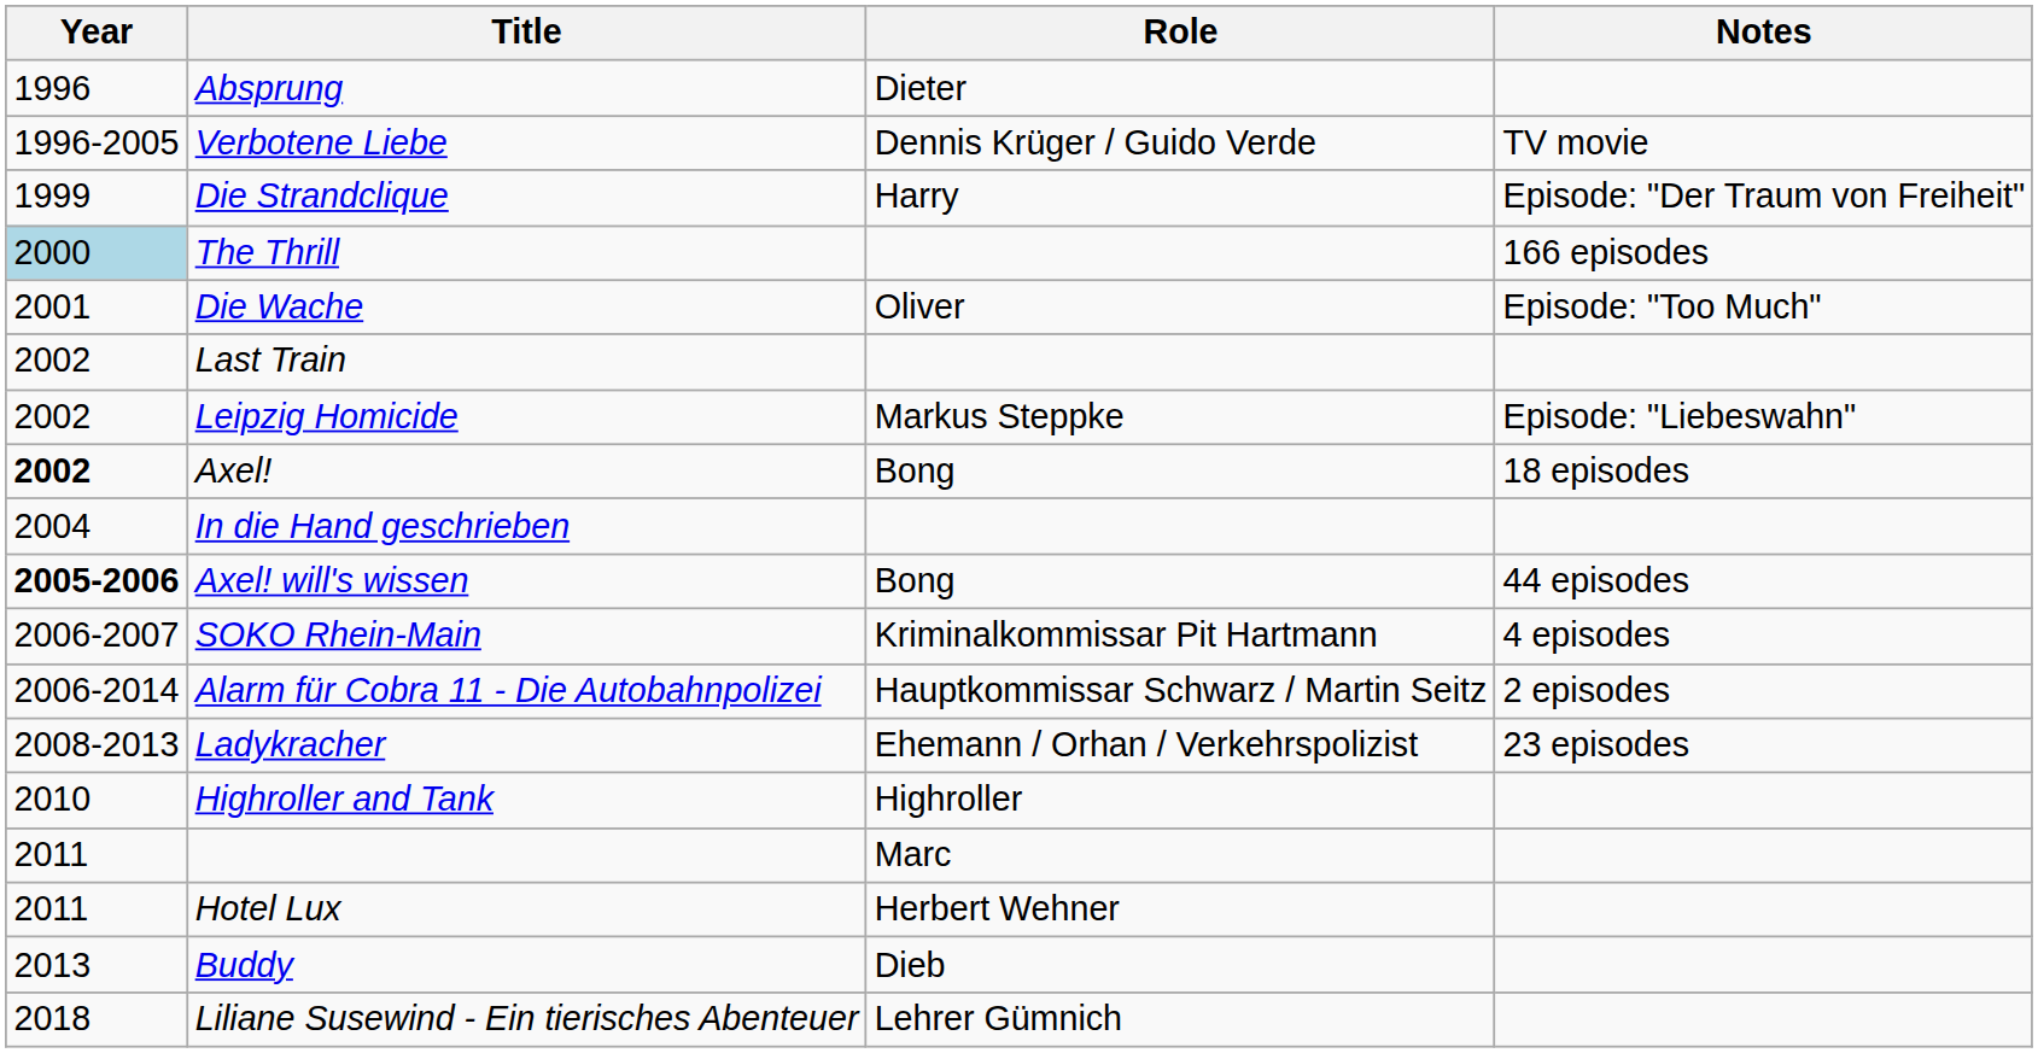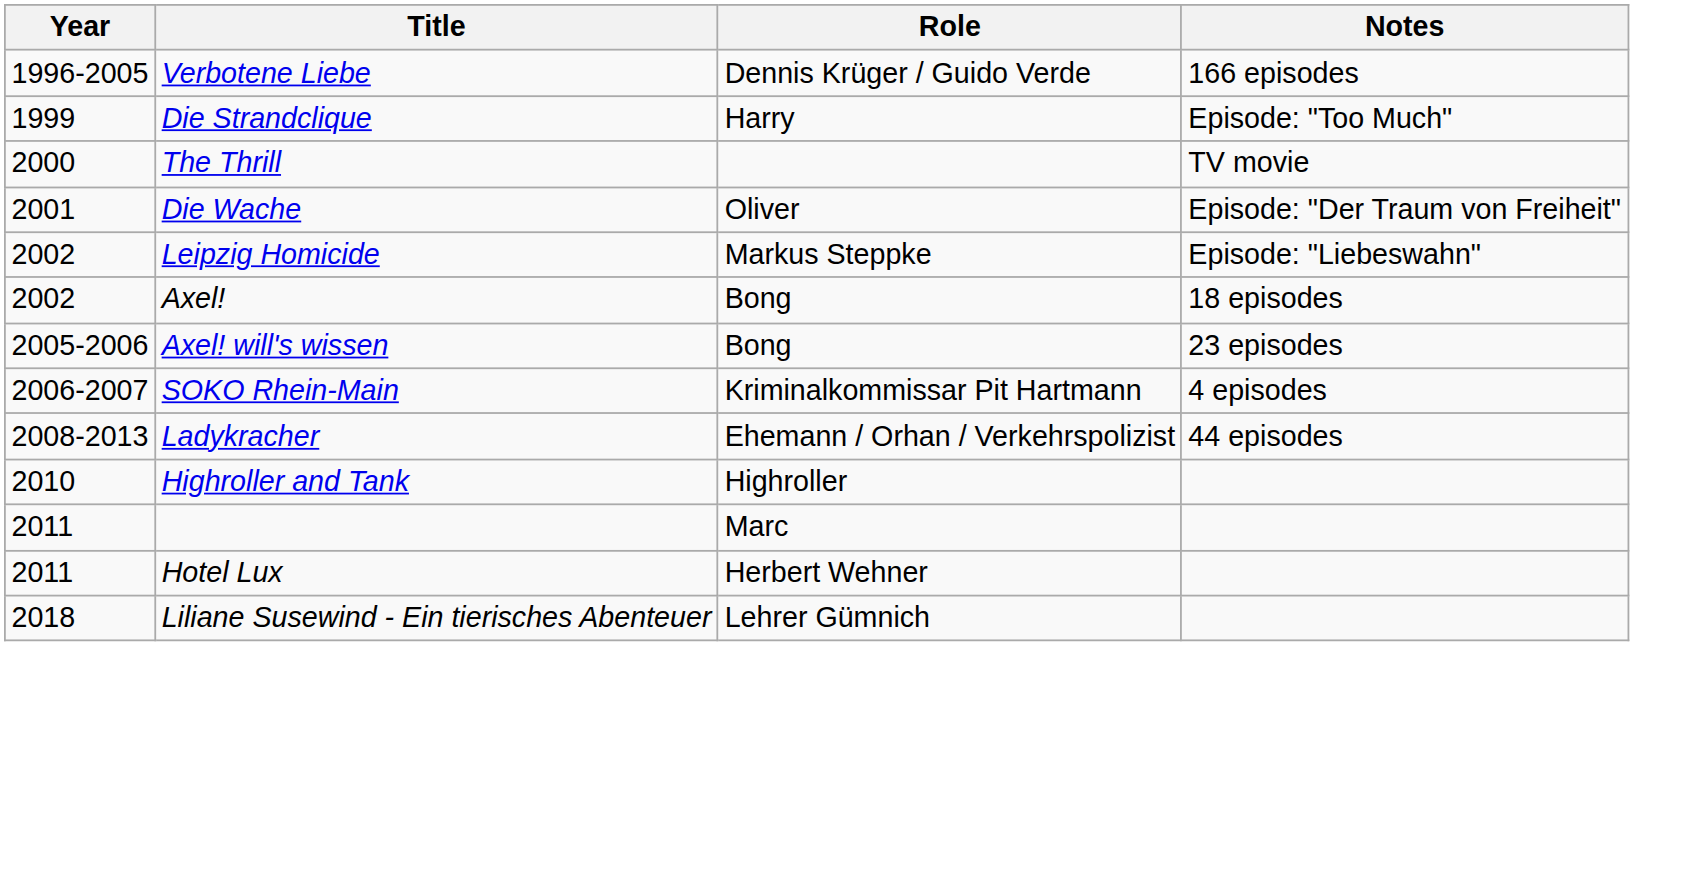 <table class="wikitable">
 <tr>
 <th>Year</th>
 <th>Title</th>
 <th>Role</th>
 <th>Notes</th>
 </tr>
 <tr>
-<td>1996</td>
-<td><em><a href='#'>Absprung</a></em></td>
-<td>Dieter</td>
-<td></td>
-</tr>
-<tr>
 <td>1996-2005</td>
 <td><em><a href='#'>Verbotene Liebe</a></em></td>
 <td>Dennis Krüger / Guido Verde</td>
-<td>TV movie</td>
+<td>166 episodes</td>
 </tr>
 <tr>
 <td>1999</td>
 <td><em><a href='#'>Die Strandclique</a></em></td>
 <td>Harry</td>
-<td>Episode: "Der Traum von Freiheit"</td>
+<td>Episode: "Too Much"</td>
 </tr>
 <tr>
-<td style="background: lightblue;">2000</td>
+<td>2000</td>
 <td><em><a href='#'>The Thrill</a></em></td>
 <td></td>
-<td>166 episodes</td>
+<td>TV movie</td>
 </tr>
 <tr>
 <td>2001</td>
 <td><em><a href='#'>Die Wache</a></em></td>
 <td>Oliver</td>
-<td>Episode: "Too Much"</td>
-</tr>
-<tr>
-<td>2002</td>
-<td><em>Last Train</em></td>
-<td></td>
-<td></td>
+<td>Episode: "Der Traum von Freiheit"</td>
 </tr>
 <tr>
 <td>2002</td>
 <td><em><a href='#'>Leipzig Homicide</a></em></td>
 <td>Markus Steppke</td>
 <td>Episode: "Liebeswahn"</td>
 </tr>
 <tr>
-<td><strong>2002</strong></td>
+<td>2002</td>
 <td><em>Axel!</em></td>
 <td>Bong</td>
 <td>18 episodes</td>
 </tr>
 <tr>
-<td>2004</td>
-<td><em><a href='#'>In die Hand geschrieben</a></em></td>
-<td></td>
-<td></td>
-</tr>
-<tr>
-<td><strong>2005-2006</strong></td>
+<td>2005-2006</td>
 <td><em><a href='#'>Axel! will's wissen</a></em></td>
 <td>Bong</td>
-<td>44 episodes</td>
+<td>23 episodes</td>
 </tr>
 <tr>
 <td>2006-2007</td>
 <td><em><a href='#'>SOKO Rhein-Main</a></em></td>
 <td>Kriminalkommissar Pit Hartmann</td>
 <td>4 episodes</td>
 </tr>
 <tr>
-<td>2006-2014</td>
-<td><em><a href='#'>Alarm für Cobra 11 - Die Autobahnpolizei</a></em></td>
-<td>Hauptkommissar Schwarz / Martin Seitz</td>
-<td>2 episodes</td>
-</tr>
-<tr>
 <td>2008-2013</td>
 <td><em><a href='#'>Ladykracher</a></em></td>
 <td>Ehemann / Orhan / Verkehrspolizist</td>
-<td>23 episodes</td>
+<td>44 episodes</td>
 </tr>
 <tr>
 <td>2010</td>
 <td><em><a href='#'>Highroller and Tank</a></em></td>
 <td>Highroller</td>
 <td></td>
 </tr>
 <tr>
 <td>2011</td>
 <td><em></em></td>
 <td>Marc</td>
 <td></td>
 </tr>
 <tr>
 <td>2011</td>
 <td><em>Hotel Lux</em></td>
 <td>Herbert Wehner</td>
 <td></td>
 </tr>
 <tr>
-<td>2013</td>
-<td><em><a href='#'>Buddy</a></em></td>
-<td>Dieb</td>
-<td></td>
-</tr>
-<tr>
 <td>2018</td>
 <td><em>Liliane Susewind - Ein tierisches Abenteuer</em></td>
 <td>Lehrer Gümnich</td>
 <td></td>
 </tr>
 </table>
